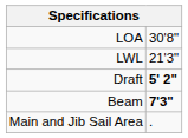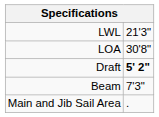 <table align="right" class="wikitable">
 <tr>
 <th colspan=2>Specifications</th>
 </tr>
 <tr>
+<td align=right>LWL</td>
+<td>21'3"</td>
+</tr>
+<tr>
 <td align=right>LOA</td>
 <td>30'8"</td>
-</tr>
-<tr>
-<td align=right>LWL</td>
-<td>21'3"</td>
 </tr>
 <tr>
 <td align=right>Draft</td>
 <td><strong>5' 2"</strong></td>
 </tr>
 <tr>
 <td align=right>Beam</td>
-<td><strong>7'3"</strong></td>
+<td>7'3"</td>
 </tr>
 <tr>
 <td align=right>Main and Jib Sail Area</td>
 <td>.</td>
 </tr>
 </table>
